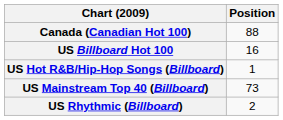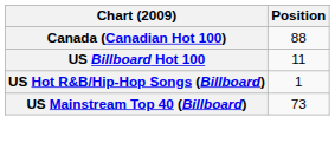 <table class="wikitable plainrowheaders sortable" style="text-align:center">
 <tr>
 <th scope="col">Chart (2009)</th>
 <th scope="col">Position</th>
 </tr>
 <tr>
 <th scope="row">Canada (<a href='#'>Canadian Hot 100</a>)</th>
 <td style="text-align:center;">88</td>
 </tr>
 <tr>
 <th scope="row">US <a href='#'><em>Billboard</em> Hot 100</a></th>
-<td style="text-align:center;">16</td>
+<td style="text-align:center;">11</td>
 </tr>
 <tr>
 <th scope="row">US <a href='#'>Hot R&B/Hip-Hop Songs</a> (<em><a href='#'>Billboard</a></em>)</th>
 <td style="text-align:center;">1</td>
 </tr>
 <tr>
 <th scope="row">US <a href='#'>Mainstream Top 40</a> (<em><a href='#'>Billboard</a></em>)</th>
 <td style="text-align:center;">73</td>
 </tr>
-<tr>
-<th scope="row">US <a href='#'>Rhythmic</a> (<em><a href='#'>Billboard</a></em>)</th>
-<td style="text-align:center;">2</td>
-</tr>
 </table>
